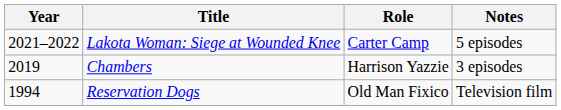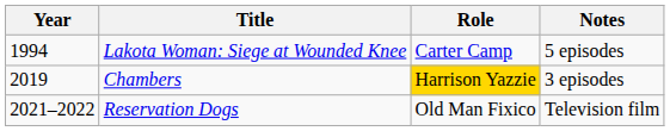 <table class="wikitable sortable">
 <tr>
 <th>Year</th>
 <th>Title</th>
 <th>Role</th>
 <th>Notes</th>
 </tr>
 <tr>
-<td>2021–2022</td>
+<td>1994</td>
 <td><em><a href='#'>Lakota Woman: Siege at Wounded Knee</a></em></td>
 <td><a href='#'>Carter Camp</a></td>
 <td>5 episodes</td>
 </tr>
 <tr>
 <td>2019</td>
 <td><a href='#'><em>Chambers</em></a></td>
-<td>Harrison Yazzie</td>
+<td style="background: gold;">Harrison Yazzie</td>
 <td>3 episodes</td>
 </tr>
 <tr>
-<td>1994</td>
+<td>2021–2022</td>
 <td><em><a href='#'>Reservation Dogs</a></em></td>
 <td>Old Man Fixico</td>
 <td>Television film</td>
 </tr>
 </table>
